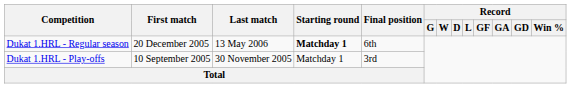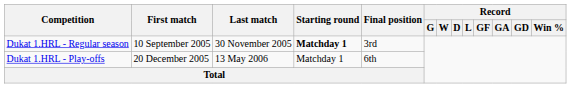 <table class="wikitable" style="text-align: center">
 <tr>
 <th rowspan="2">Competition</th>
 <th rowspan="2">First match</th>
 <th rowspan="2">Last match</th>
 <th rowspan="2">Starting round</th>
 <th rowspan="2">Final position</th>
 <th colspan="8">Record</th>
 </tr>
 <tr>
 <th>G</th>
 <th>W</th>
 <th>D</th>
 <th>L</th>
 <th>GF</th>
 <th>GA</th>
 <th>GD</th>
 <th>Win %</th>
 </tr>
 <tr>
 <td align=left><a href='#'>Dukat 1.HRL - Regular season</a></td>
-<td align=left>20 December 2005</td>
-<td align=left>13 May 2006</td>
+<td align=left>10 September 2005</td>
+<td align=left>30 November 2005</td>
 <td align=left><strong>Matchday 1</strong></td>
-<td align=left>6th<br></td>
+<td align=left>3rd<br></td>
 </tr>
 <tr>
 <td align=left><a href='#'>Dukat 1.HRL - Play-offs</a></td>
-<td align=left>10 September 2005</td>
-<td align=left>30 November 2005</td>
+<td align=left>20 December 2005</td>
+<td align=left>13 May 2006</td>
 <td align=left>Matchday 1</td>
-<td align=left>3rd<br></td>
+<td align=left>6th<br></td>
 </tr>
 <tr>
 <th colspan="5">Total<br></th>
 </tr>
 </table>
